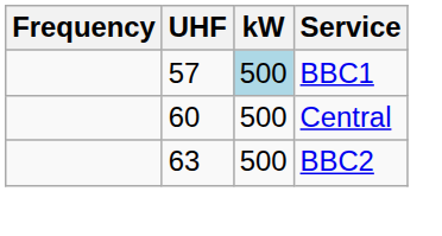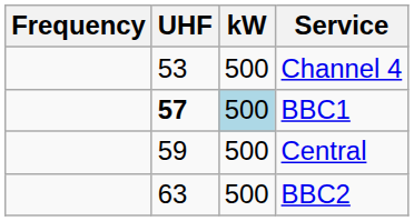 <table class="wikitable sortable">
 <tr>
 <th>Frequency</th>
 <th>UHF</th>
 <th>kW</th>
 <th>Service</th>
 </tr>
 <tr>
 <td></td>
-<td>57</td>
+<td>53</td>
+<td>500</td>
+<td><a href='#'>Channel 4</a></td>
+</tr>
+<tr>
+<td></td>
+<td><strong>57</strong></td>
 <td style="background: lightblue;">500</td>
 <td><a href='#'>BBC1</a></td>
 </tr>
 <tr>
 <td></td>
-<td>60</td>
+<td>59</td>
 <td>500</td>
 <td><a href='#'>Central</a></td>
 </tr>
 <tr>
 <td></td>
 <td>63</td>
 <td>500</td>
 <td><a href='#'>BBC2</a></td>
 </tr>
 </table>
